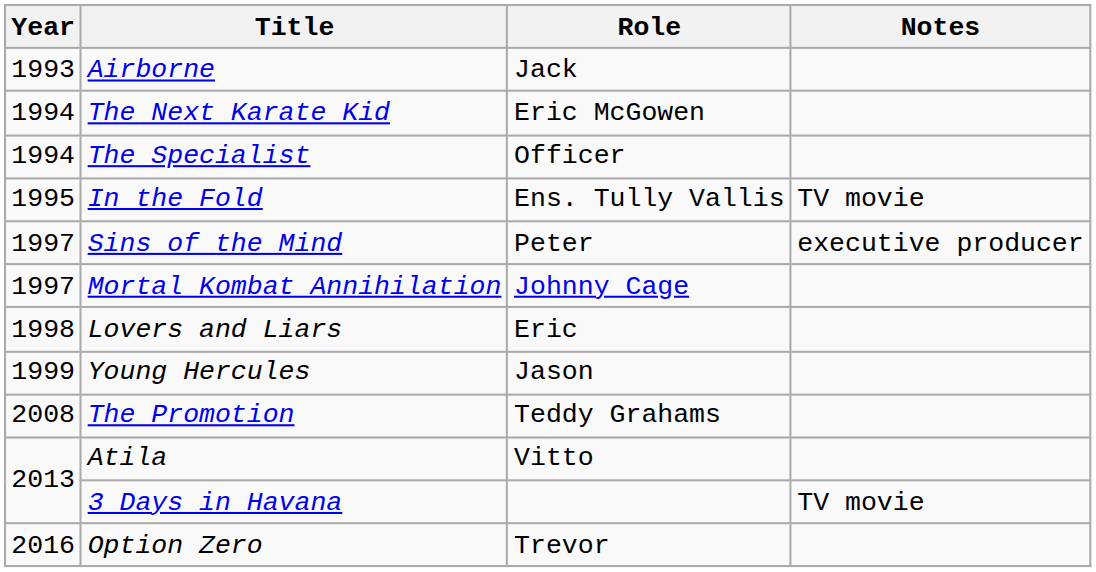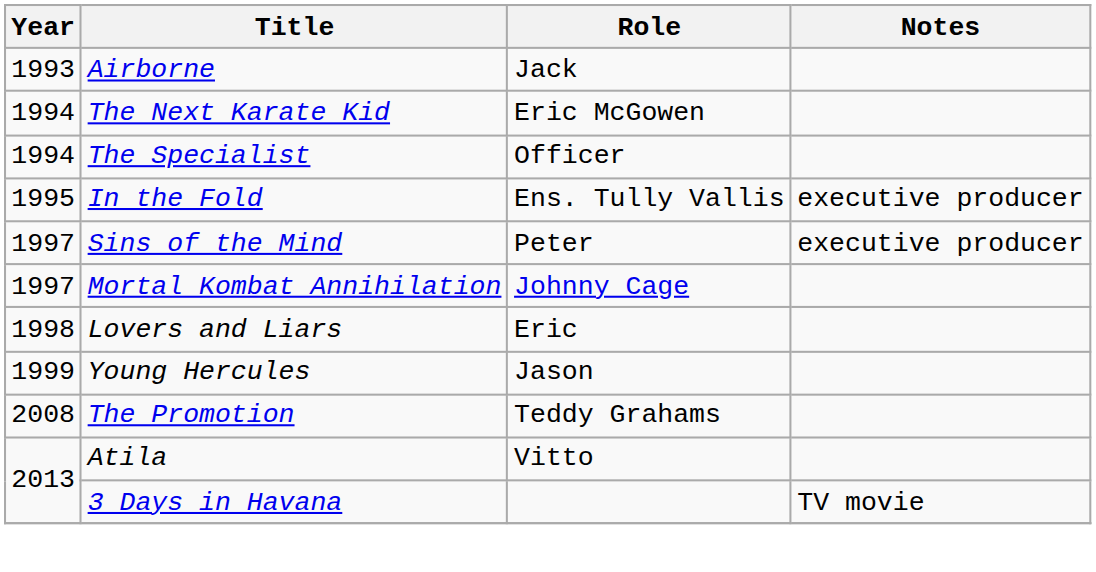 <table class="wikitable sortable">
 <tr>
 <th>Year</th>
 <th>Title</th>
 <th>Role</th>
 <th>Notes</th>
 </tr>
 <tr>
 <td>1993</td>
 <td><em><a href='#'>Airborne</a></em></td>
 <td>Jack</td>
 <td></td>
 </tr>
 <tr>
 <td>1994</td>
 <td><em><a href='#'>The Next Karate Kid</a></em></td>
 <td>Eric McGowen</td>
 <td></td>
 </tr>
 <tr>
 <td>1994</td>
 <td><em><a href='#'>The Specialist</a></em></td>
 <td>Officer</td>
 <td></td>
 </tr>
 <tr>
 <td>1995</td>
 <td><em><a href='#'>In the Fold</a></em></td>
 <td>Ens. Tully Vallis</td>
-<td>TV movie</td>
+<td>executive producer</td>
 </tr>
 <tr>
 <td>1997</td>
 <td><em><a href='#'>Sins of the Mind</a></em></td>
 <td>Peter</td>
 <td>executive producer</td>
 </tr>
 <tr>
 <td>1997</td>
 <td><em><a href='#'>Mortal Kombat Annihilation</a></em></td>
 <td><a href='#'>Johnny Cage</a></td>
 <td></td>
 </tr>
 <tr>
 <td>1998</td>
 <td><em>Lovers and Liars</em></td>
 <td>Eric</td>
 <td></td>
 </tr>
 <tr>
 <td>1999</td>
 <td><em>Young Hercules</em></td>
 <td>Jason</td>
 <td></td>
 </tr>
 <tr>
 <td>2008</td>
 <td><em><a href='#'>The Promotion</a></em></td>
 <td>Teddy Grahams</td>
 <td></td>
 </tr>
 <tr>
 <td rowspan=2>2013</td>
 <td><em>Atila</em></td>
 <td>Vitto</td>
 <td></td>
 </tr>
 <tr>
 <td><em><a href='#'>3 Days in Havana</a></em></td>
 <td></td>
 <td>TV movie</td>
 </tr>
 <tr>
-<td>2016</td>
-<td><em>Option Zero</em></td>
-<td>Trevor</td>
-<td></td>
-</tr>
-<tr>
 </tr>
 </table>
